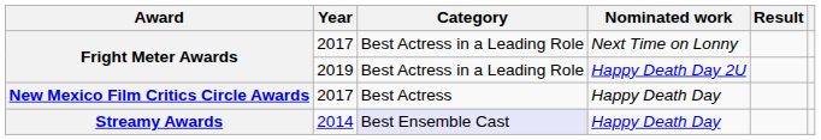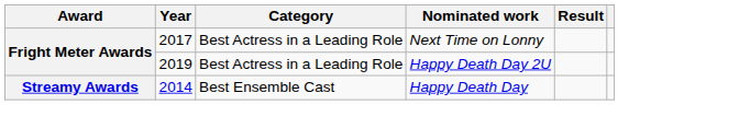 <table class="wikitable plainrowheaders sortable">
 <tr>
 <th scope="col">Award</th>
 <th scope="col">Year</th>
 <th scope="col">Category</th>
 <th scope="col">Nominated work</th>
 <th scope="col">Result</th>
 <th scope="col"></th>
 </tr>
 <tr>
 <th rowspan="2" scope="row">Fright Meter Awards</th>
 <td>2017</td>
 <td>Best Actress in a Leading Role</td>
 <td><em>Next Time on Lonny</em></td>
 <td></td>
 <td style="text-align:center;"></td>
 </tr>
 <tr>
 <td>2019</td>
 <td>Best Actress in a Leading Role</td>
 <td><em><a href='#'>Happy Death Day 2U</a></em></td>
 <td></td>
 <td style="text-align:center;"></td>
 </tr>
 <tr>
-<th scope="row"><a href='#'>New Mexico Film Critics Circle Awards</a></th>
-<td>2017</td>
-<td>Best Actress</td>
-<td><em>Happy Death Day</em></td>
-<td></td>
-<td style="text-align:center;"></td>
-</tr>
-<tr>
 <th scope="row"><a href='#'>Streamy Awards</a></th>
 <td><a href='#'>2014</a></td>
-<td style="background: lavender;">Best Ensemble Cast</td>
+<td>Best Ensemble Cast</td>
 <td><em><a href='#'>Happy Death Day</a></em></td>
 <td></td>
 <td style="text-align:center;"></td>
 </tr>
 </table>
